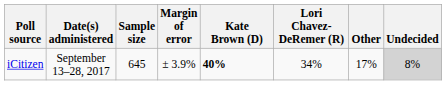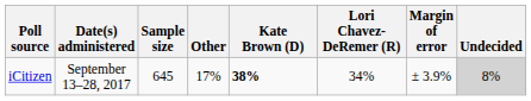 <table class="wikitable">
 <tr valign=bottom>
 <th>Poll source</th>
 <th>Date(s)<br>administered</th>
 <th>Sample<br>size</th>
-<th>Margin<br>of error</th>
+<th>Other</th>
 <th style="width:100px;">Kate<br>Brown (D)</th>
 <th style="width:100px;">Lori<br>Chavez-DeRemer (R)</th>
-<th>Other</th>
+<th>Margin<br>of error</th>
 <th>Undecided</th>
 </tr>
 <tr>
 <td><a href='#'>iCitizen</a></td>
 <td align=center>September 13–28, 2017</td>
 <td align=center>645</td>
+<td align=center>17%</td>
+<td><strong>38%</strong></td>
+<td align=center>34%</td>
 <td align=center>± 3.9%</td>
-<td><strong>40%</strong></td>
-<td align=center>34%</td>
-<td align=center>17%</td>
 <td align=center style="background: lightgrey;">8%</td>
 </tr>
 </table>
